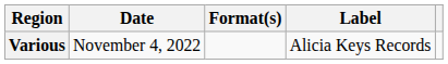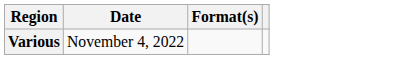 <table class="wikitable plainrowheaders">
 <tr>
 <th scope="col">Region</th>
 <th scope="col">Date</th>
 <th scope="col">Format(s)</th>
-<th scope="col">Label</th>
 <th scope="col"></th>
 </tr>
 <tr>
 <th scope="row">Various</th>
 <td>November 4, 2022</td>
 <td></td>
-<td>Alicia Keys Records</td>
 <td></td>
 </tr>
 </table>
